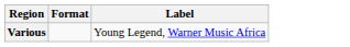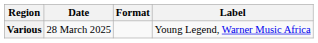 <table class="wikitable plainrowheaders">
 <tr>
 <th scope="col">Region</th>
+<th scope="col">Date</th>
 <th scope="col">Format</th>
 <th scope="col">Label</th>
 </tr>
 <tr>
 <th scope="row">Various</th>
+<td>28 March 2025</td>
 <td></td>
 <td>Young Legend, <a href='#'>Warner Music Africa</a></td>
 </tr>
 </table>
